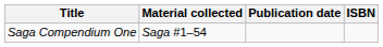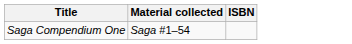 <table class="wikitable">
 <tr>
 <th scope="col">Title</th>
 <th scope="col">Material collected</th>
-<th scope="col">Publication date</th>
 <th scope="col">ISBN</th>
 </tr>
 <tr>
 <td><em>Saga Compendium One</em></td>
 <td><em>Saga</em> #1–54</td>
 <td></td>
-<td></td>
 </tr>
 </table>
